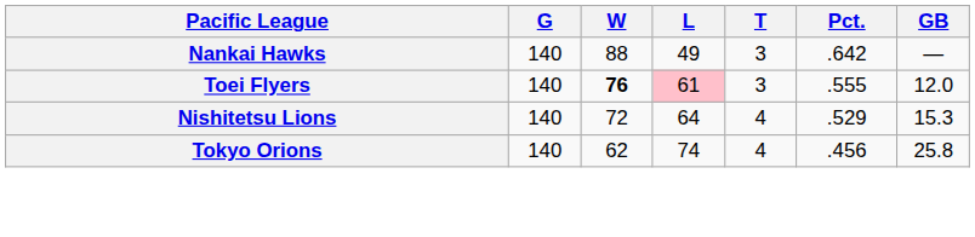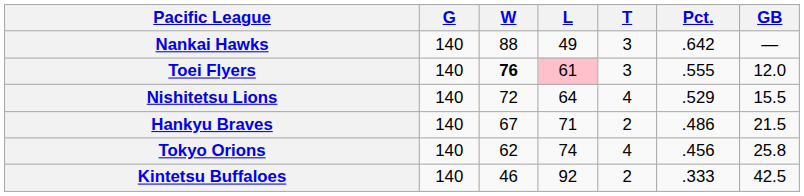 <table class="wikitable plainrowheaders" width="60%" style="text-align:center;">
 <tr>
 <th scope="col" width="35%"><a href='#'>Pacific League</a></th>
 <th scope="col" width="5%"><a href='#'>G</a></th>
 <th scope="col" width="5%"><a href='#'>W</a></th>
 <th scope="col" width="5%"><a href='#'>L</a></th>
 <th scope="col" width="5%"><a href='#'>T</a></th>
 <th scope="col" width="7%"><a href='#'>Pct.</a></th>
 <th scope="col" width="5%"><a href='#'>GB</a></th>
 </tr>
 <tr>
 <th scope="row" style="text-align:center;"><a href='#'>Nankai Hawks</a></th>
 <td>140</td>
 <td>88</td>
 <td>49</td>
 <td>3</td>
 <td>.642</td>
 <td>—</td>
 </tr>
 <tr>
 <th scope="row" style="text-align:center;"><a href='#'>Toei Flyers</a></th>
 <td>140</td>
 <td><strong>76</strong></td>
 <td style="background: pink;">61</td>
 <td>3</td>
 <td>.555</td>
 <td>12.0</td>
 </tr>
 <tr>
 <th scope="row" style="text-align:center;"><a href='#'>Nishitetsu Lions</a></th>
 <td>140</td>
 <td>72</td>
 <td>64</td>
 <td>4</td>
 <td>.529</td>
-<td>15.3</td>
+<td>15.5</td>
+</tr>
+<tr>
+<th scope="row" style="text-align:center;"><a href='#'>Hankyu Braves</a></th>
+<td>140</td>
+<td>67</td>
+<td>71</td>
+<td>2</td>
+<td>.486</td>
+<td>21.5</td>
 </tr>
 <tr>
 <th scope="row" style="text-align:center;"><a href='#'>Tokyo Orions</a></th>
 <td>140</td>
 <td>62</td>
 <td>74</td>
 <td>4</td>
 <td>.456</td>
 <td>25.8</td>
 </tr>
+<tr>
+<th scope="row" style="text-align:center;"><a href='#'>Kintetsu Buffaloes</a></th>
+<td>140</td>
+<td>46</td>
+<td>92</td>
+<td>2</td>
+<td>.333</td>
+<td>42.5</td>
+</tr>
 </table>
